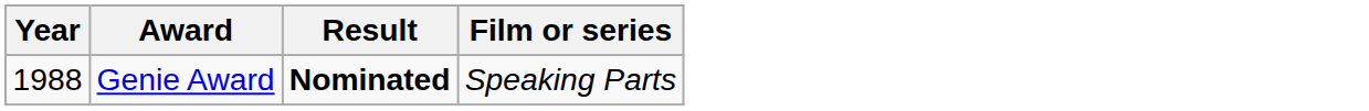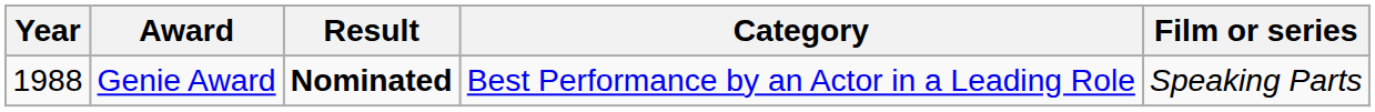 <table class="wikitable" style="font-size: 90%;">
 <tr>
 <th>Year</th>
 <th>Award</th>
 <th>Result</th>
+<th>Category</th>
 <th>Film or series</th>
 </tr>
 <tr>
 <td>1988</td>
 <td><a href='#'>Genie Award</a></td>
 <td><strong>Nominated</strong></td>
+<td><a href='#'>Best Performance by an Actor in a Leading Role</a></td>
 <td><em>Speaking Parts</em></td>
 </tr>
 </table>
